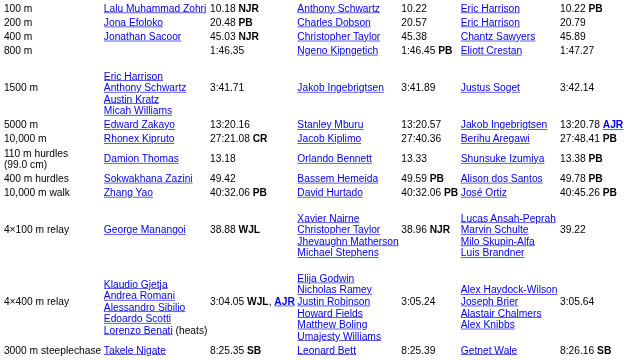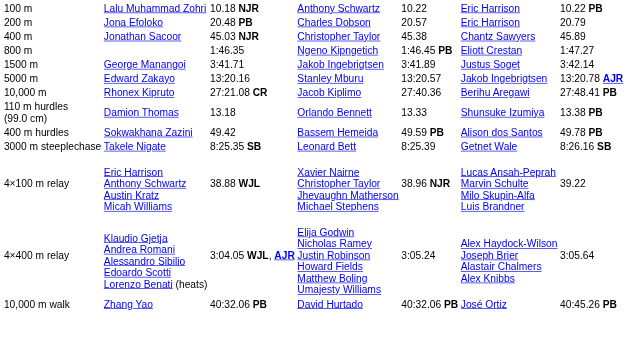 <table>
 <tr>
 <td>100 m<br></td>
 <td><a href='#'>Lalu Muhammad Zohri</a><br></td>
 <td>10.18 <strong>NJR</strong></td>
 <td><a href='#'>Anthony Schwartz</a><br></td>
 <td>10.22</td>
 <td><a href='#'>Eric Harrison</a><br></td>
 <td>10.22 <strong>PB</strong></td>
 </tr>
 <tr>
 <td>200 m<br></td>
 <td><a href='#'>Jona Efoloko</a><br></td>
 <td>20.48 <strong>PB</strong></td>
 <td><a href='#'>Charles Dobson</a><br></td>
 <td>20.57</td>
 <td><a href='#'>Eric Harrison</a><br></td>
 <td>20.79</td>
 </tr>
 <tr>
 <td>400 m<br></td>
 <td><a href='#'>Jonathan Sacoor</a><br></td>
 <td>45.03 <strong>NJR</strong></td>
 <td><a href='#'>Christopher Taylor</a><br></td>
 <td>45.38</td>
 <td><a href='#'>Chantz Sawyers</a><br></td>
 <td>45.89</td>
 </tr>
 <tr>
 <td>800 m<br></td>
 <td><br></td>
 <td>1:46.35</td>
 <td><a href='#'>Ngeno Kipngetich</a><br></td>
 <td>1:46.45 <strong>PB</strong></td>
 <td><a href='#'>Eliott Crestan</a><br></td>
 <td>1:47.27</td>
 </tr>
 <tr>
 <td>1500 m<br></td>
-<td><br><a href='#'>Eric Harrison</a><br><a href='#'>Anthony Schwartz</a><br><a href='#'>Austin Kratz</a><br><a href='#'>Micah Williams</a></td>
+<td><a href='#'>George Manangoi</a><br></td>
 <td>3:41.71</td>
 <td><a href='#'>Jakob Ingebrigtsen</a><br></td>
 <td>3:41.89</td>
 <td><a href='#'>Justus Soget</a><br></td>
 <td>3:42.14</td>
 </tr>
 <tr>
 <td>5000 m<br></td>
 <td><a href='#'>Edward Zakayo</a><br></td>
 <td>13:20.16</td>
 <td><a href='#'>Stanley Mburu</a><br></td>
 <td>13:20.57</td>
 <td><a href='#'>Jakob Ingebrigtsen</a><br></td>
 <td>13:20.78 <strong><a href='#'>AJR</a></strong></td>
 </tr>
 <tr>
 <td>10,000 m<br></td>
 <td><a href='#'>Rhonex Kipruto</a><br></td>
 <td>27:21.08 <strong>CR</strong></td>
 <td><a href='#'>Jacob Kiplimo</a><br></td>
 <td>27:40.36</td>
 <td><a href='#'>Berihu Aregawi</a><br></td>
 <td>27:48.41 <strong>PB</strong></td>
 </tr>
 <tr>
 <td>110 m hurdles<br>(99.0 cm)<br></td>
 <td><a href='#'>Damion Thomas</a><br></td>
 <td>13.18</td>
 <td><a href='#'>Orlando Bennett</a><br></td>
 <td>13.33</td>
 <td><a href='#'>Shunsuke Izumiya</a><br></td>
 <td>13.38 <strong>PB</strong></td>
 </tr>
 <tr>
 <td>400 m hurdles<br></td>
 <td><a href='#'>Sokwakhana Zazini</a><br></td>
 <td>49.42</td>
 <td><a href='#'>Bassem Hemeida</a><br></td>
 <td>49.59 <strong>PB</strong></td>
 <td><a href='#'>Alison dos Santos</a><br></td>
 <td>49.78 <strong>PB</strong></td>
 </tr>
 <tr>
-<td>10,000 m walk<br></td>
-<td><a href='#'>Zhang Yao</a><br></td>
-<td>40:32.06 <strong>PB</strong></td>
-<td><a href='#'>David Hurtado</a><br></td>
-<td>40:32.06 <strong>PB</strong></td>
-<td><a href='#'>José Ortiz</a><br></td>
-<td>40:45.26 <strong>PB</strong></td>
+<td>3000 m steeplechase<br></td>
+<td><a href='#'>Takele Nigate</a><br></td>
+<td>8:25.35 <strong>SB</strong></td>
+<td><a href='#'>Leonard Bett</a><br></td>
+<td>8:25.39</td>
+<td><a href='#'>Getnet Wale</a><br></td>
+<td>8:26.16 <strong>SB</strong></td>
 </tr>
 <tr>
 <td>4×100 m relay<br></td>
-<td><a href='#'>George Manangoi</a><br></td>
+<td><br><a href='#'>Eric Harrison</a><br><a href='#'>Anthony Schwartz</a><br><a href='#'>Austin Kratz</a><br><a href='#'>Micah Williams</a></td>
 <td>38.88 <strong>WJL</strong></td>
 <td><br><a href='#'>Xavier Nairne</a><br><a href='#'>Christopher Taylor</a><br><a href='#'>Jhevaughn Matherson</a><br><a href='#'>Michael Stephens</a></td>
 <td>38.96 <strong>NJR</strong></td>
 <td><br><a href='#'>Lucas Ansah-Peprah</a><br><a href='#'>Marvin Schulte</a><br><a href='#'>Milo Skupin-Alfa</a><br><a href='#'>Luis Brandner</a></td>
 <td>39.22</td>
 </tr>
 <tr>
 <td>4×400 m relay<br></td>
 <td><br><a href='#'>Klaudio Gjetja</a><br><a href='#'>Andrea Romani</a><br><a href='#'>Alessandro Sibilio</a><br><a href='#'>Edoardo Scotti</a><br> <a href='#'>Lorenzo Benati</a> (heats)</td>
 <td>3:04.05 <strong>WJL</strong>, <strong><a href='#'>AJR</a></strong></td>
 <td><br><a href='#'>Elija Godwin</a><br><a href='#'>Nicholas Ramey</a><br><a href='#'>Justin Robinson</a><br><a href='#'>Howard Fields</a><br><a href='#'>Matthew Boling</a><br><a href='#'>Umajesty Williams</a></td>
 <td>3:05.24</td>
 <td><br><a href='#'>Alex Haydock-Wilson</a><br><a href='#'>Joseph Brier</a><br><a href='#'>Alastair Chalmers</a><br><a href='#'>Alex Knibbs</a></td>
 <td>3:05.64</td>
 </tr>
 <tr>
-<td>3000 m steeplechase<br></td>
-<td><a href='#'>Takele Nigate</a><br></td>
-<td>8:25.35 <strong>SB</strong></td>
-<td><a href='#'>Leonard Bett</a><br></td>
-<td>8:25.39</td>
-<td><a href='#'>Getnet Wale</a><br></td>
-<td>8:26.16 <strong>SB</strong></td>
+<td>10,000 m walk<br></td>
+<td><a href='#'>Zhang Yao</a><br></td>
+<td>40:32.06 <strong>PB</strong></td>
+<td><a href='#'>David Hurtado</a><br></td>
+<td>40:32.06 <strong>PB</strong></td>
+<td><a href='#'>José Ortiz</a><br></td>
+<td>40:45.26 <strong>PB</strong></td>
 </tr>
 </table>
